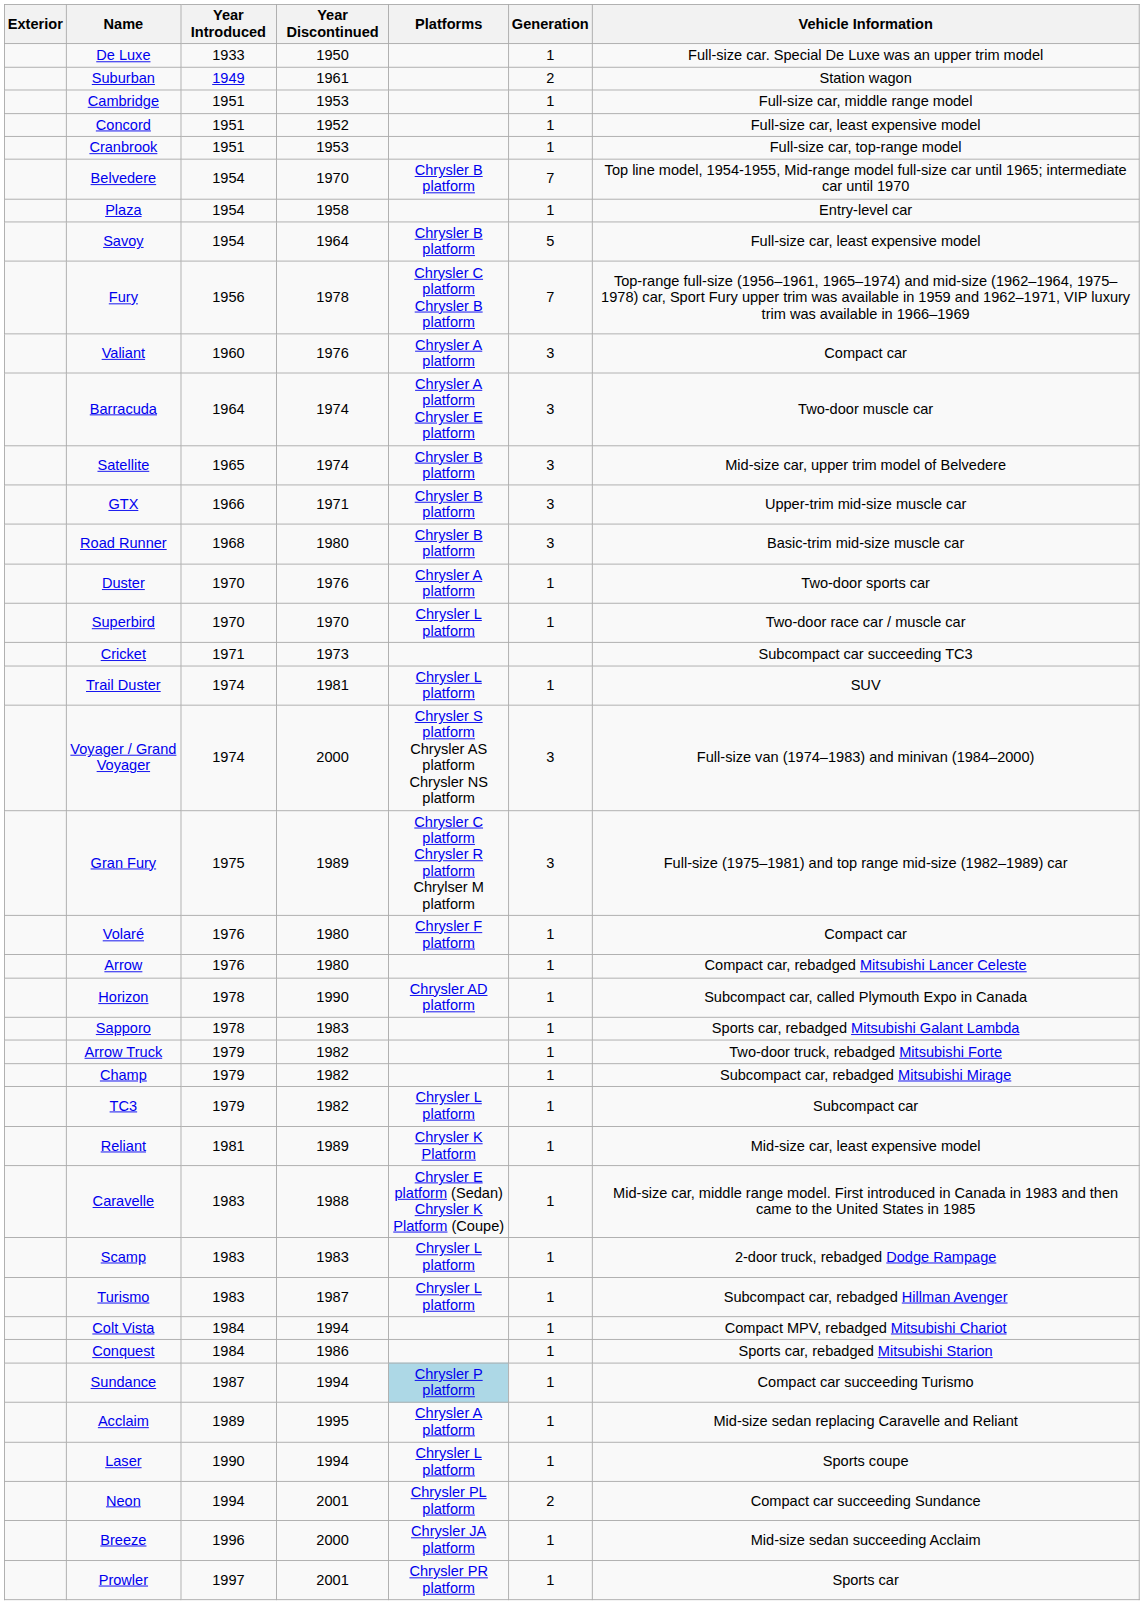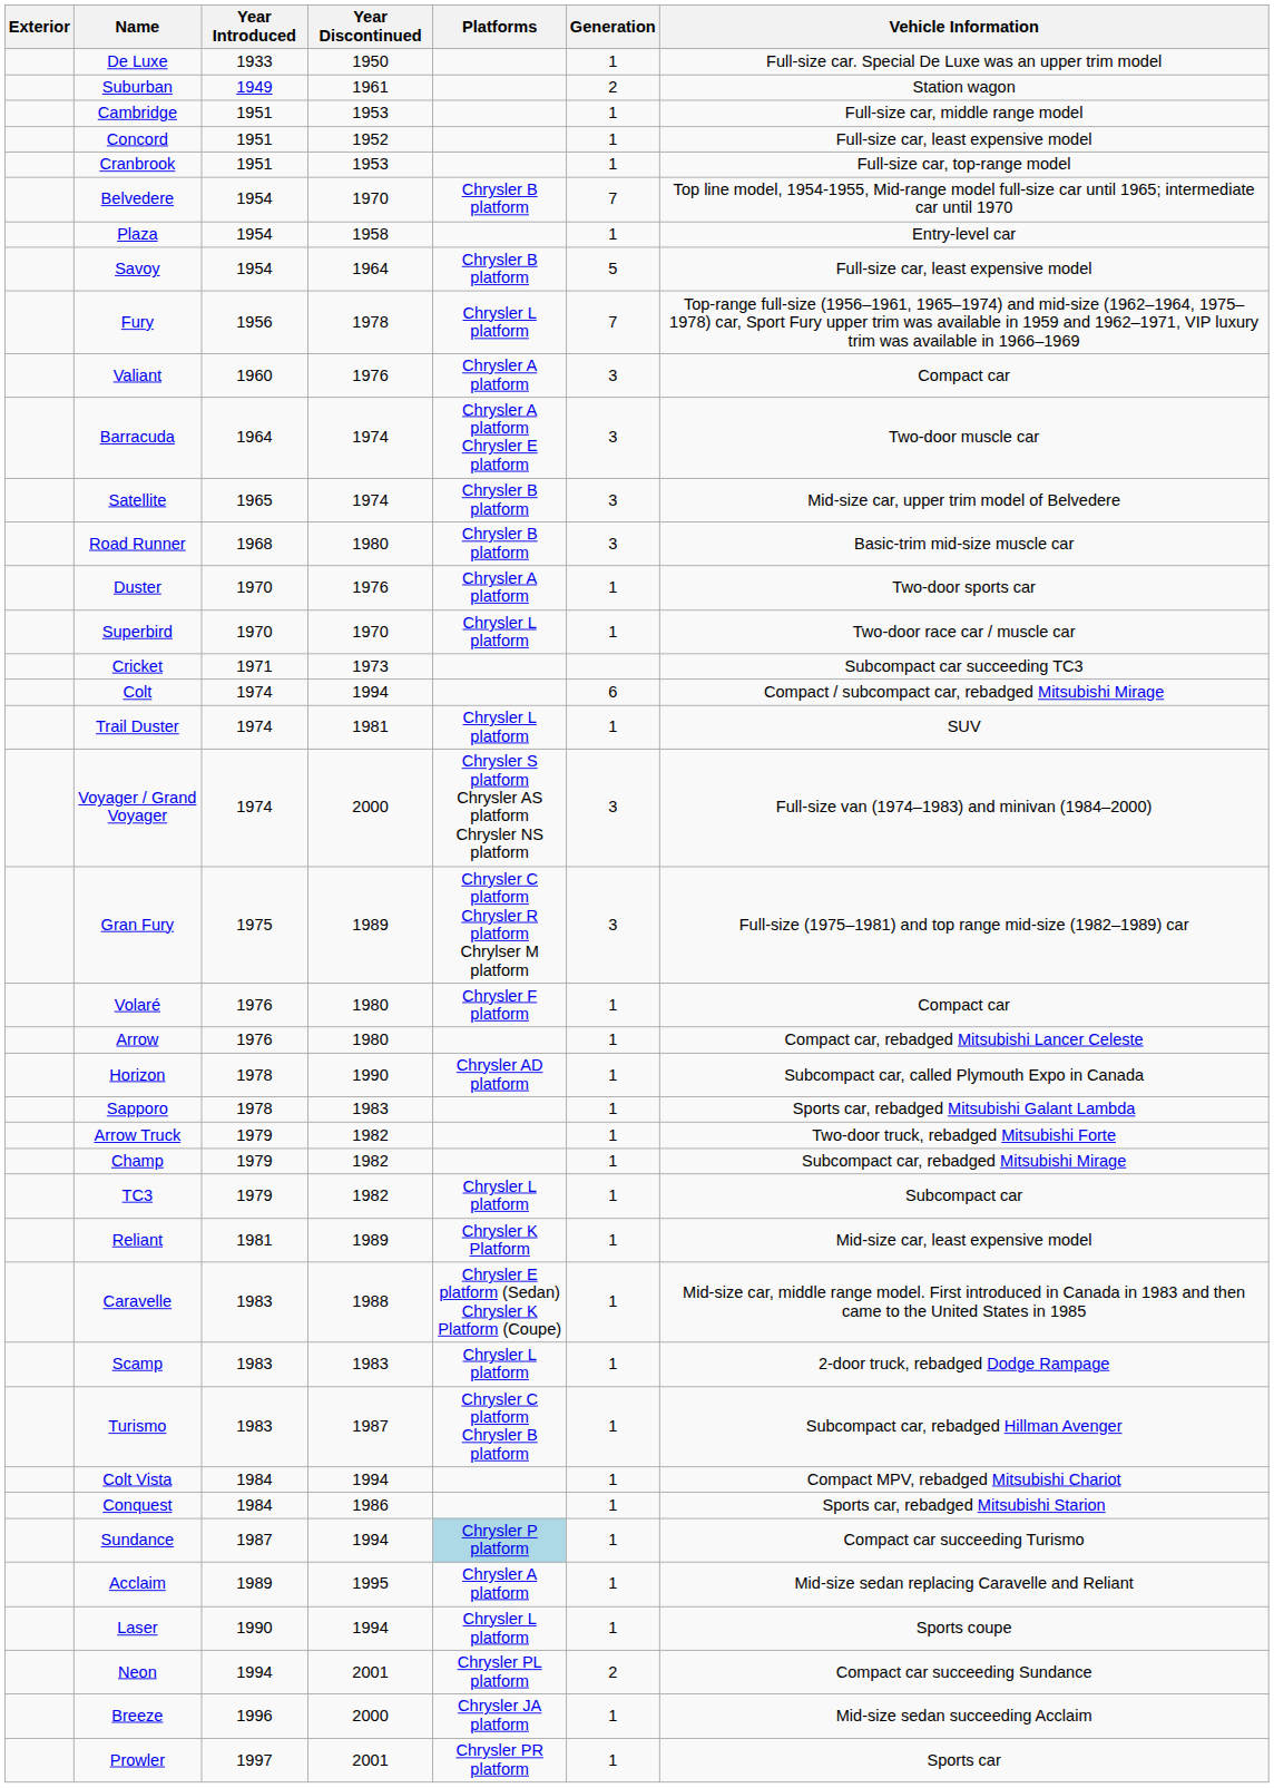 <table class="wikitable sortable" style="text-align:center; width: %">
 <tr>
 <th>Exterior</th>
 <th>Name</th>
 <th>Year Introduced</th>
 <th>Year Discontinued</th>
 <th>Platforms</th>
 <th>Generation</th>
 <th>Vehicle Information</th>
 </tr>
 <tr>
 <td></td>
 <td><a href='#'>De Luxe</a></td>
 <td>1933</td>
 <td>1950</td>
 <td></td>
 <td>1</td>
 <td>Full-size car. Special De Luxe was an upper trim model</td>
 </tr>
 <tr>
 <td></td>
 <td><a href='#'>Suburban</a></td>
 <td><a href='#'>1949</a></td>
 <td>1961</td>
 <td></td>
 <td>2</td>
 <td>Station wagon</td>
 </tr>
 <tr>
 <td></td>
 <td><a href='#'>Cambridge</a></td>
 <td>1951</td>
 <td>1953</td>
 <td></td>
 <td>1</td>
 <td>Full-size car, middle range model</td>
 </tr>
 <tr>
 <td></td>
 <td><a href='#'>Concord</a></td>
 <td>1951</td>
 <td>1952</td>
 <td></td>
 <td>1</td>
 <td>Full-size car, least expensive model</td>
 </tr>
 <tr>
 <td></td>
 <td><a href='#'>Cranbrook</a></td>
 <td>1951</td>
 <td>1953</td>
 <td></td>
 <td>1</td>
 <td>Full-size car, top-range model</td>
 </tr>
 <tr>
 <td></td>
 <td><a href='#'>Belvedere</a></td>
 <td>1954</td>
 <td>1970</td>
 <td><a href='#'>Chrysler B platform</a></td>
 <td>7</td>
 <td>Top line model, 1954-1955, Mid-range model full-size car until 1965; intermediate car until 1970</td>
 </tr>
 <tr>
 <td></td>
 <td><a href='#'>Plaza</a></td>
 <td>1954</td>
 <td>1958</td>
 <td></td>
 <td>1</td>
 <td>Entry-level car</td>
 </tr>
 <tr>
 <td></td>
 <td><a href='#'>Savoy</a></td>
 <td>1954</td>
 <td>1964</td>
 <td><a href='#'>Chrysler B platform</a></td>
 <td>5</td>
 <td>Full-size car, least expensive model</td>
 </tr>
 <tr>
 <td></td>
 <td><a href='#'>Fury</a></td>
 <td>1956</td>
 <td>1978</td>
-<td><a href='#'>Chrysler C platform</a><br><a href='#'>Chrysler B platform</a></td>
+<td><a href='#'>Chrysler L platform</a></td>
 <td>7</td>
 <td>Top-range full-size (1956–1961, 1965–1974) and mid-size (1962–1964, 1975–1978) car, Sport Fury upper trim was available in 1959 and 1962–1971, VIP luxury trim was available in 1966–1969</td>
 </tr>
 <tr>
 <td></td>
 <td><a href='#'>Valiant</a></td>
 <td>1960</td>
 <td>1976</td>
 <td><a href='#'>Chrysler A platform</a></td>
 <td>3</td>
 <td>Compact car</td>
 </tr>
 <tr>
 <td></td>
 <td><a href='#'>Barracuda</a></td>
 <td>1964</td>
 <td>1974</td>
 <td><a href='#'>Chrysler A platform</a><br><a href='#'>Chrysler E platform</a></td>
 <td>3</td>
 <td>Two-door muscle car</td>
 </tr>
 <tr>
 <td></td>
 <td><a href='#'>Satellite</a></td>
 <td>1965</td>
 <td>1974</td>
 <td><a href='#'>Chrysler B platform</a></td>
 <td>3</td>
 <td>Mid-size car, upper trim model of Belvedere</td>
-</tr>
-<tr>
-<td></td>
-<td><a href='#'>GTX</a></td>
-<td>1966</td>
-<td>1971</td>
-<td><a href='#'>Chrysler B platform</a></td>
-<td>3</td>
-<td>Upper-trim mid-size muscle car</td>
 </tr>
 <tr>
 <td></td>
 <td><a href='#'>Road Runner</a></td>
 <td>1968</td>
 <td>1980</td>
 <td><a href='#'>Chrysler B platform</a></td>
 <td>3</td>
 <td>Basic-trim mid-size muscle car</td>
 </tr>
 <tr>
 <td></td>
 <td><a href='#'>Duster</a></td>
 <td>1970</td>
 <td>1976</td>
 <td><a href='#'>Chrysler A platform</a></td>
 <td>1</td>
 <td>Two-door sports car</td>
 </tr>
 <tr>
 <td></td>
 <td><a href='#'>Superbird</a></td>
 <td>1970</td>
 <td>1970</td>
 <td><a href='#'>Chrysler L platform</a></td>
 <td>1</td>
 <td>Two-door race car / muscle car</td>
 </tr>
 <tr>
 <td></td>
 <td><a href='#'>Cricket</a></td>
 <td>1971</td>
 <td>1973</td>
 <td></td>
 <td></td>
 <td>Subcompact car succeeding TC3</td>
+</tr>
+<tr>
+<td></td>
+<td><a href='#'>Colt</a></td>
+<td>1974</td>
+<td>1994</td>
+<td></td>
+<td>6</td>
+<td>Compact / subcompact car, rebadged <a href='#'>Mitsubishi Mirage</a></td>
 </tr>
 <tr>
 <td></td>
 <td><a href='#'>Trail Duster</a></td>
 <td>1974</td>
 <td>1981</td>
 <td><a href='#'>Chrysler L platform</a></td>
 <td>1</td>
 <td>SUV</td>
 </tr>
 <tr>
 <td></td>
 <td><a href='#'>Voyager / Grand Voyager</a></td>
 <td>1974</td>
 <td>2000</td>
 <td><a href='#'>Chrysler S platform</a><br>Chrysler AS platform<br>Chrysler NS platform</td>
 <td>3</td>
 <td>Full-size van (1974–1983) and minivan (1984–2000)</td>
 </tr>
 <tr>
 <td></td>
 <td><a href='#'>Gran Fury</a></td>
 <td>1975</td>
 <td>1989</td>
 <td><a href='#'>Chrysler C platform</a><br><a href='#'>Chrysler R platform</a><br>Chrylser M platform</td>
 <td>3</td>
 <td>Full-size (1975–1981) and top range mid-size (1982–1989) car</td>
 </tr>
 <tr>
 <td></td>
 <td><a href='#'>Volaré</a></td>
 <td>1976</td>
 <td>1980</td>
 <td><a href='#'>Chrysler F platform</a></td>
 <td>1</td>
 <td>Compact car</td>
 </tr>
 <tr>
 <td></td>
 <td><a href='#'>Arrow</a></td>
 <td>1976</td>
 <td>1980</td>
 <td></td>
 <td>1</td>
 <td>Compact car, rebadged <a href='#'>Mitsubishi Lancer Celeste</a></td>
 </tr>
 <tr>
 <td></td>
 <td><a href='#'>Horizon</a></td>
 <td>1978</td>
 <td>1990</td>
 <td><a href='#'>Chrysler AD platform</a></td>
 <td>1</td>
 <td>Subcompact car, called Plymouth Expo in Canada</td>
 </tr>
 <tr>
 <td></td>
 <td><a href='#'>Sapporo</a></td>
 <td>1978</td>
 <td>1983</td>
 <td></td>
 <td>1</td>
 <td>Sports car, rebadged <a href='#'>Mitsubishi Galant Lambda</a></td>
 </tr>
 <tr>
 <td></td>
 <td><a href='#'>Arrow Truck</a></td>
 <td>1979</td>
 <td>1982</td>
 <td></td>
 <td>1</td>
 <td>Two-door truck, rebadged <a href='#'>Mitsubishi Forte</a></td>
 </tr>
 <tr>
 <td></td>
 <td><a href='#'>Champ</a></td>
 <td>1979</td>
 <td>1982</td>
 <td></td>
 <td>1</td>
 <td>Subcompact car, rebadged <a href='#'>Mitsubishi Mirage</a></td>
 </tr>
 <tr>
 <td></td>
 <td><a href='#'>TC3</a></td>
 <td>1979</td>
 <td>1982</td>
 <td><a href='#'>Chrysler L platform</a></td>
 <td>1</td>
 <td>Subcompact car</td>
 </tr>
 <tr>
 <td></td>
 <td><a href='#'>Reliant</a></td>
 <td>1981</td>
 <td>1989</td>
 <td><a href='#'>Chrysler K Platform</a></td>
 <td>1</td>
 <td>Mid-size car, least expensive model</td>
 </tr>
 <tr>
 <td></td>
 <td><a href='#'>Caravelle</a></td>
 <td>1983</td>
 <td>1988</td>
 <td><a href='#'>Chrysler E platform</a> (Sedan)<br><a href='#'>Chrysler K Platform</a> (Coupe)</td>
 <td>1</td>
 <td>Mid-size car, middle range model. First introduced in Canada in 1983 and then came to the United States in 1985</td>
 </tr>
 <tr>
 <td></td>
 <td><a href='#'>Scamp</a></td>
 <td>1983</td>
 <td>1983</td>
 <td><a href='#'>Chrysler L platform</a></td>
 <td>1</td>
 <td>2-door truck, rebadged <a href='#'>Dodge Rampage</a></td>
 </tr>
 <tr>
 <td></td>
 <td><a href='#'>Turismo</a></td>
 <td>1983</td>
 <td>1987</td>
-<td><a href='#'>Chrysler L platform</a></td>
+<td><a href='#'>Chrysler C platform</a><br><a href='#'>Chrysler B platform</a></td>
 <td>1</td>
 <td>Subcompact car, rebadged <a href='#'>Hillman Avenger</a></td>
 </tr>
 <tr>
 <td></td>
 <td><a href='#'>Colt Vista</a></td>
 <td>1984</td>
 <td>1994</td>
 <td></td>
 <td>1</td>
 <td>Compact MPV, rebadged <a href='#'>Mitsubishi Chariot</a></td>
 </tr>
 <tr>
 <td></td>
 <td><a href='#'>Conquest</a></td>
 <td>1984</td>
 <td>1986</td>
 <td></td>
 <td>1</td>
 <td>Sports car, rebadged <a href='#'>Mitsubishi Starion</a></td>
 </tr>
 <tr>
 <td></td>
 <td><a href='#'>Sundance</a></td>
 <td>1987</td>
 <td>1994</td>
 <td style="background: lightblue;"><a href='#'>Chrysler P platform</a></td>
 <td>1</td>
 <td>Compact car succeeding Turismo</td>
 </tr>
 <tr>
 <td></td>
 <td><a href='#'>Acclaim</a></td>
 <td>1989</td>
 <td>1995</td>
 <td><a href='#'>Chrysler A platform</a></td>
 <td>1</td>
 <td>Mid-size sedan replacing Caravelle and Reliant</td>
 </tr>
 <tr>
 <td></td>
 <td><a href='#'>Laser</a></td>
 <td>1990</td>
 <td>1994</td>
 <td><a href='#'>Chrysler L platform</a></td>
 <td>1</td>
 <td>Sports coupe</td>
 </tr>
 <tr>
 <td></td>
 <td><a href='#'>Neon</a></td>
 <td>1994</td>
 <td>2001</td>
 <td><a href='#'>Chrysler PL platform</a></td>
 <td>2</td>
 <td>Compact car succeeding Sundance</td>
 </tr>
 <tr>
 <td></td>
 <td><a href='#'>Breeze</a></td>
 <td>1996</td>
 <td>2000</td>
 <td><a href='#'>Chrysler JA platform</a></td>
 <td>1</td>
 <td>Mid-size sedan succeeding Acclaim</td>
 </tr>
 <tr>
 <td></td>
 <td><a href='#'>Prowler</a></td>
 <td>1997</td>
 <td>2001</td>
 <td><a href='#'>Chrysler PR platform</a></td>
 <td>1</td>
 <td>Sports car</td>
 </tr>
 </table>
